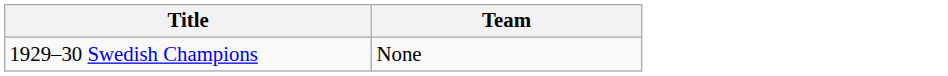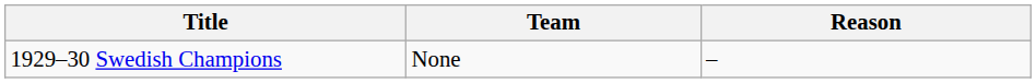 <table class="wikitable" style="text-align: left;">
 <tr>
 <th style="width: 275px;">Title</th>
 <th style="width: 200px;">Team</th>
+<th style="width: 225px;">Reason</th>
 </tr>
 <tr>
 <td>1929–30 <a href='#'>Swedish Champions</a></td>
 <td>None</td>
+<td>–</td>
 </tr>
 </table>
